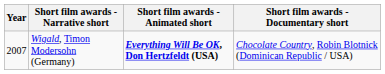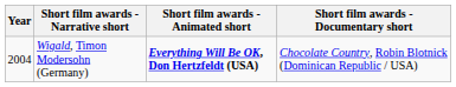 <table class="wikitable">
 <tr>
 <th>Year</th>
 <th>Short film awards -<br>Narrative short</th>
 <th>Short film awards -<br>Animated short</th>
 <th>Short film awards -<br>Documentary short</th>
 </tr>
 <tr>
-<td>2007</td>
+<td>2004</td>
 <td><em><a href='#'>Wigald</a></em>, <a href='#'>Timon Modersohn</a> (Germany)</td>
 <td><strong><em><a href='#'>Everything Will Be OK</a></em>, <a href='#'>Don Hertzfeldt</a> (USA)</strong></td>
 <td><em><a href='#'>Chocolate Country</a></em>, <a href='#'>Robin Blotnick</a> (<a href='#'>Dominican Republic</a> / USA)</td>
 </tr>
 </table>
